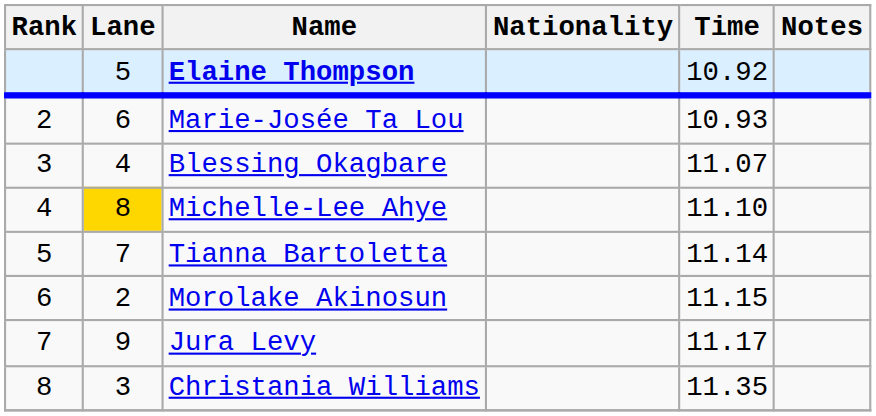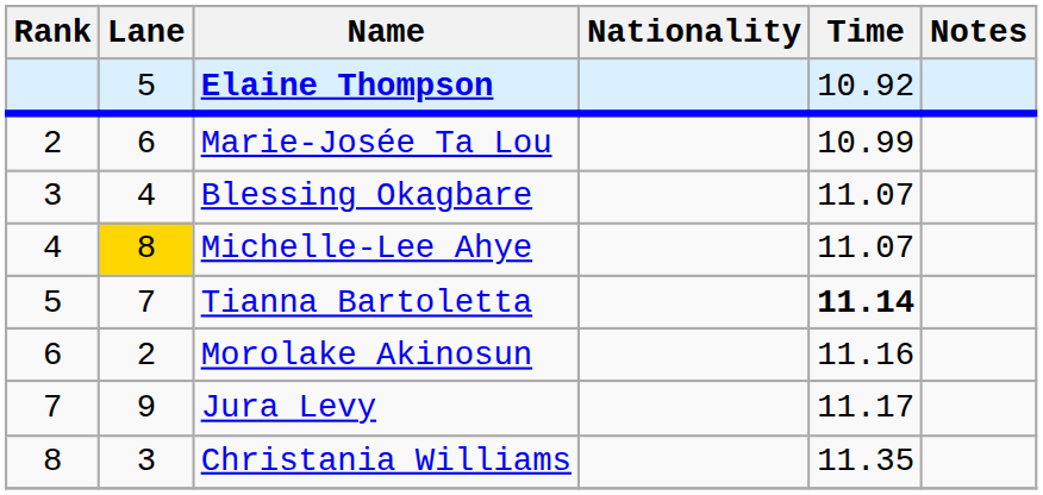 <table class="wikitable sortable" style="text-align:center">
 <tr>
 <th>Rank</th>
 <th>Lane</th>
 <th>Name</th>
 <th>Nationality</th>
 <th>Time</th>
 <th>Notes</th>
 </tr>
 <tr bgcolor=#daefff>
 <td></td>
 <td>5</td>
 <td align=left><strong><a href='#'>Elaine Thompson</a></strong></td>
 <td align=left><strong></strong></td>
 <td>10.92</td>
 <td></td>
 </tr>
 <tr style="border-top:3px solid blue;">
 <td>2</td>
 <td>6</td>
 <td align=left><a href='#'>Marie-Josée Ta Lou</a></td>
 <td align=left></td>
-<td>10.93</td>
+<td>10.99</td>
 <td></td>
 </tr>
 <tr>
 <td>3</td>
 <td>4</td>
 <td align=left><a href='#'>Blessing Okagbare</a></td>
 <td align=left></td>
 <td>11.07</td>
 <td></td>
 </tr>
 <tr>
 <td>4</td>
 <td style="background: gold;">8</td>
 <td align=left><a href='#'>Michelle-Lee Ahye</a></td>
 <td align=left></td>
-<td>11.10</td>
+<td>11.07</td>
 <td></td>
 </tr>
 <tr>
 <td>5</td>
 <td>7</td>
 <td align=left><a href='#'>Tianna Bartoletta</a></td>
 <td align=left></td>
-<td>11.14</td>
+<td><strong>11.14</strong></td>
 <td></td>
 </tr>
 <tr>
 <td>6</td>
 <td>2</td>
 <td align=left><a href='#'>Morolake Akinosun</a></td>
 <td align=left></td>
-<td>11.15</td>
+<td>11.16</td>
 <td></td>
 </tr>
 <tr>
 <td>7</td>
 <td>9</td>
 <td align=left><a href='#'>Jura Levy</a></td>
 <td align=left></td>
 <td>11.17</td>
 <td></td>
 </tr>
 <tr>
 <td>8</td>
 <td>3</td>
 <td align=left><a href='#'>Christania Williams</a></td>
 <td align=left></td>
 <td>11.35</td>
 <td></td>
 </tr>
 <tr>
 </tr>
 </table>
